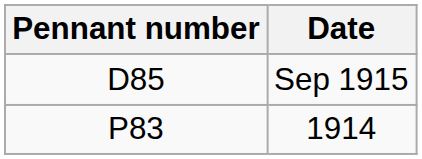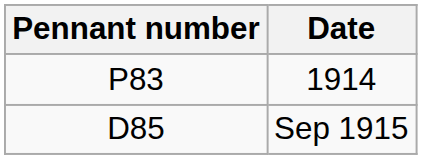 <table class="wikitable" style="text-align:center">
 <tr>
 <th>Pennant number</th>
 <th>Date</th>
 </tr>
 <tr>
+<td>P83</td>
+<td>1914</td>
+</tr>
+<tr>
 <td>D85</td>
 <td>Sep 1915</td>
 </tr>
-<tr>
-<td>P83</td>
-<td>1914</td>
-</tr>
 </table>
